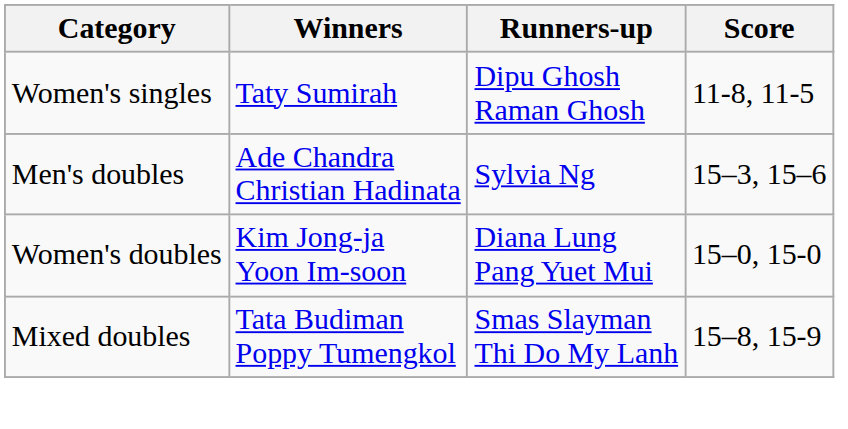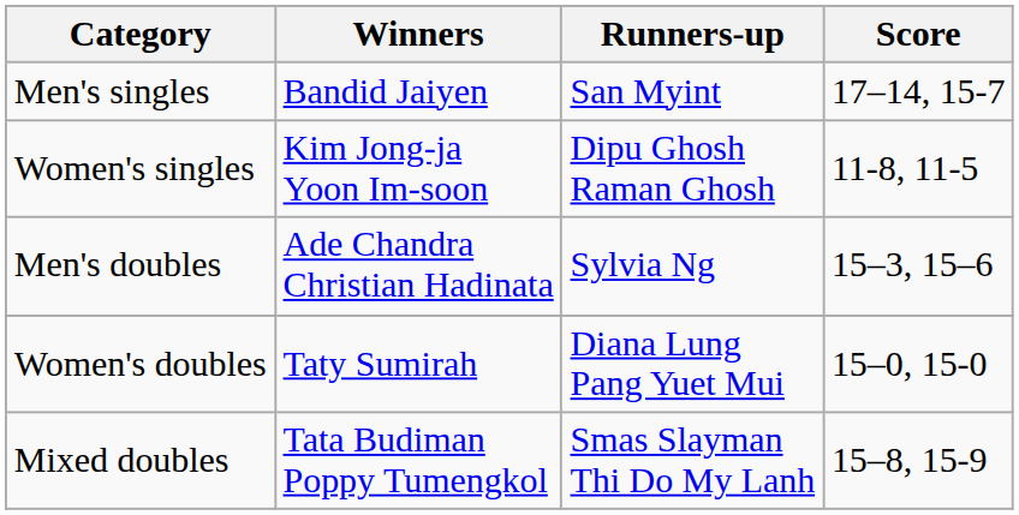 <table class=wikitable style="white-space:nowrap;">
 <tr>
 <th>Category</th>
 <th>Winners</th>
 <th>Runners-up</th>
 <th>Score</th>
 </tr>
 <tr>
+<td>Men's singles</td>
+<td> <a href='#'>Bandid Jaiyen</a></td>
+<td> <a href='#'>San Myint</a></td>
+<td>17–14, 15-7</td>
+</tr>
+<tr>
 <td>Women's singles</td>
-<td> <a href='#'>Taty Sumirah</a></td>
+<td> <a href='#'>Kim Jong-ja</a><br> <a href='#'>Yoon Im-soon</a></td>
 <td> <a href='#'>Dipu Ghosh</a><br> <a href='#'>Raman Ghosh</a></td>
 <td>11-8, 11-5</td>
 </tr>
 <tr>
 <td>Men's doubles</td>
 <td> <a href='#'>Ade Chandra</a><br> <a href='#'>Christian Hadinata</a></td>
 <td> <a href='#'>Sylvia Ng</a></td>
 <td>15–3, 15–6</td>
 </tr>
 <tr>
 <td>Women's doubles</td>
-<td> <a href='#'>Kim Jong-ja</a><br> <a href='#'>Yoon Im-soon</a></td>
+<td> <a href='#'>Taty Sumirah</a></td>
 <td> <a href='#'>Diana Lung</a><br> <a href='#'>Pang Yuet Mui</a></td>
 <td>15–0, 15-0</td>
 </tr>
 <tr>
 <td>Mixed doubles</td>
 <td> <a href='#'>Tata Budiman</a> <br>  <a href='#'>Poppy Tumengkol</a></td>
 <td> <a href='#'>Smas Slayman</a> <br>  <a href='#'>Thi Do My Lanh</a></td>
 <td>15–8, 15-9</td>
 </tr>
 </table>
